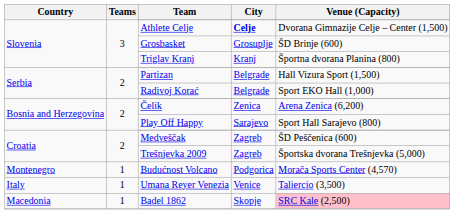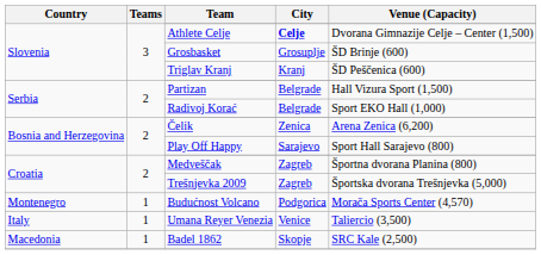 <table class="wikitable">
 <tr>
 <th>Country</th>
 <th>Teams</th>
 <th>Team</th>
 <th>City</th>
 <th>Venue (Capacity)</th>
 </tr>
 <tr>
 <td rowspan=4> <a href='#'>Slovenia</a></td>
 <td align=center rowspan=4>3</td>
 </tr>
 <tr>
 <td><a href='#'>Athlete Celje</a></td>
 <td><strong><a href='#'>Celje</a></strong></td>
 <td>Dvorana Gimnazije Celje – Center (1,500)</td>
 </tr>
 <tr>
 <td><a href='#'>Grosbasket</a></td>
 <td><a href='#'>Grosuplje</a></td>
 <td>ŠD Brinje (600)</td>
 </tr>
 <tr>
 <td><a href='#'>Triglav Kranj</a></td>
 <td><a href='#'>Kranj</a></td>
-<td>Športna dvorana Planina (800)</td>
+<td>ŠD Peščenica (600)</td>
 </tr>
 <tr>
 <td rowspan=3> <a href='#'>Serbia</a></td>
 <td align=center rowspan=3>2</td>
 </tr>
 <tr>
 <td><a href='#'>Partizan</a></td>
 <td><a href='#'>Belgrade</a></td>
 <td>Hall Vizura Sport (1,500)</td>
 </tr>
 <tr>
 <td><a href='#'>Radivoj Korać</a></td>
 <td><a href='#'>Belgrade</a></td>
 <td>Sport EKO Hall (1,000)</td>
 </tr>
 <tr>
 <td rowspan=3> <a href='#'>Bosnia and Herzegovina</a></td>
 <td align=center rowspan=3>2</td>
 </tr>
 <tr>
 <td><a href='#'>Čelik</a></td>
 <td><a href='#'>Zenica</a></td>
 <td><a href='#'>Arena Zenica</a> (6,200)</td>
 </tr>
 <tr>
 <td><a href='#'>Play Off Happy</a></td>
 <td><a href='#'>Sarajevo</a></td>
 <td>Sport Hall Sarajevo (800)</td>
 </tr>
 <tr>
 <td rowspan=3> <a href='#'>Croatia</a></td>
 <td align=center rowspan=3>2</td>
 </tr>
 <tr>
 <td><a href='#'>Medveščak</a></td>
 <td><a href='#'>Zagreb</a></td>
-<td>ŠD Peščenica (600)</td>
+<td>Športna dvorana Planina (800)</td>
 </tr>
 <tr>
 <td><a href='#'>Trešnjevka 2009</a></td>
 <td><a href='#'>Zagreb</a></td>
 <td>Športska dvorana Trešnjevka (5,000)</td>
 </tr>
 <tr>
 <td> <a href='#'>Montenegro</a></td>
 <td align=center>1</td>
 <td><a href='#'>Budućnost Volcano</a></td>
 <td><a href='#'>Podgorica</a></td>
 <td><a href='#'>Morača Sports Center</a> (4,570)</td>
 </tr>
 <tr>
 <td> <a href='#'>Italy</a></td>
 <td align=center>1</td>
 <td><a href='#'>Umana Reyer Venezia</a></td>
 <td><a href='#'>Venice</a></td>
 <td><a href='#'>Taliercio</a> (3,500)</td>
 </tr>
 <tr>
 <td> <a href='#'>Macedonia</a></td>
 <td align=center>1</td>
 <td><a href='#'>Badel 1862</a></td>
 <td><a href='#'>Skopje</a></td>
-<td style="background: pink;"><a href='#'>SRC Kale</a> (2,500)</td>
+<td><a href='#'>SRC Kale</a> (2,500)</td>
 </tr>
 <tr>
 </tr>
 </table>
